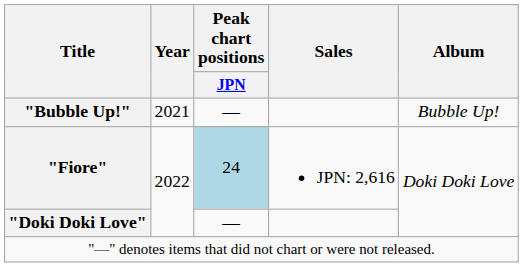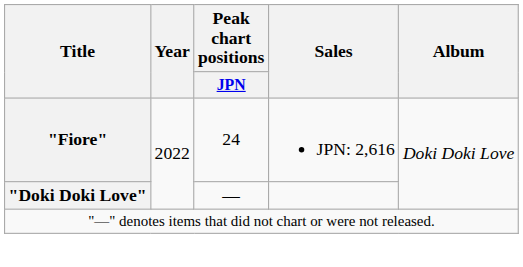 <table class="wikitable plainrowheaders" style="text-align:center">
 <tr>
 <th scope="col" rowspan="2">Title</th>
 <th scope="col" rowspan="2">Year</th>
 <th scope="col" colspan="1">Peak chart positions</th>
 <th scope="col" rowspan="2">Sales</th>
 <th scope="col" rowspan="2">Album</th>
 </tr>
 <tr>
 <th scope="col" style="width:3em;font-size:90%"><a href='#'>JPN</a><br></th>
 </tr>
 <tr>
-<th scope="row">"Bubble Up!"</th>
-<td>2021</td>
-<td>—</td>
-<td></td>
-<td><em>Bubble Up!</em></td>
-</tr>
-<tr>
 <th scope="row">"Fiore"</th>
 <td rowspan="2">2022</td>
-<td style="background: lightblue;">24</td>
+<td>24</td>
 <td><br><ul><li>JPN: 2,616 </li></ul></td>
 <td rowspan="2"><em>Doki Doki Love</em></td>
 </tr>
 <tr>
 <th scope="row">"Doki Doki Love"</th>
 <td>—</td>
 <td></td>
 </tr>
 <tr>
 <td colspan="5" style="font-size:85%">"—" denotes items that did not chart or were not released.</td>
 </tr>
 </table>
